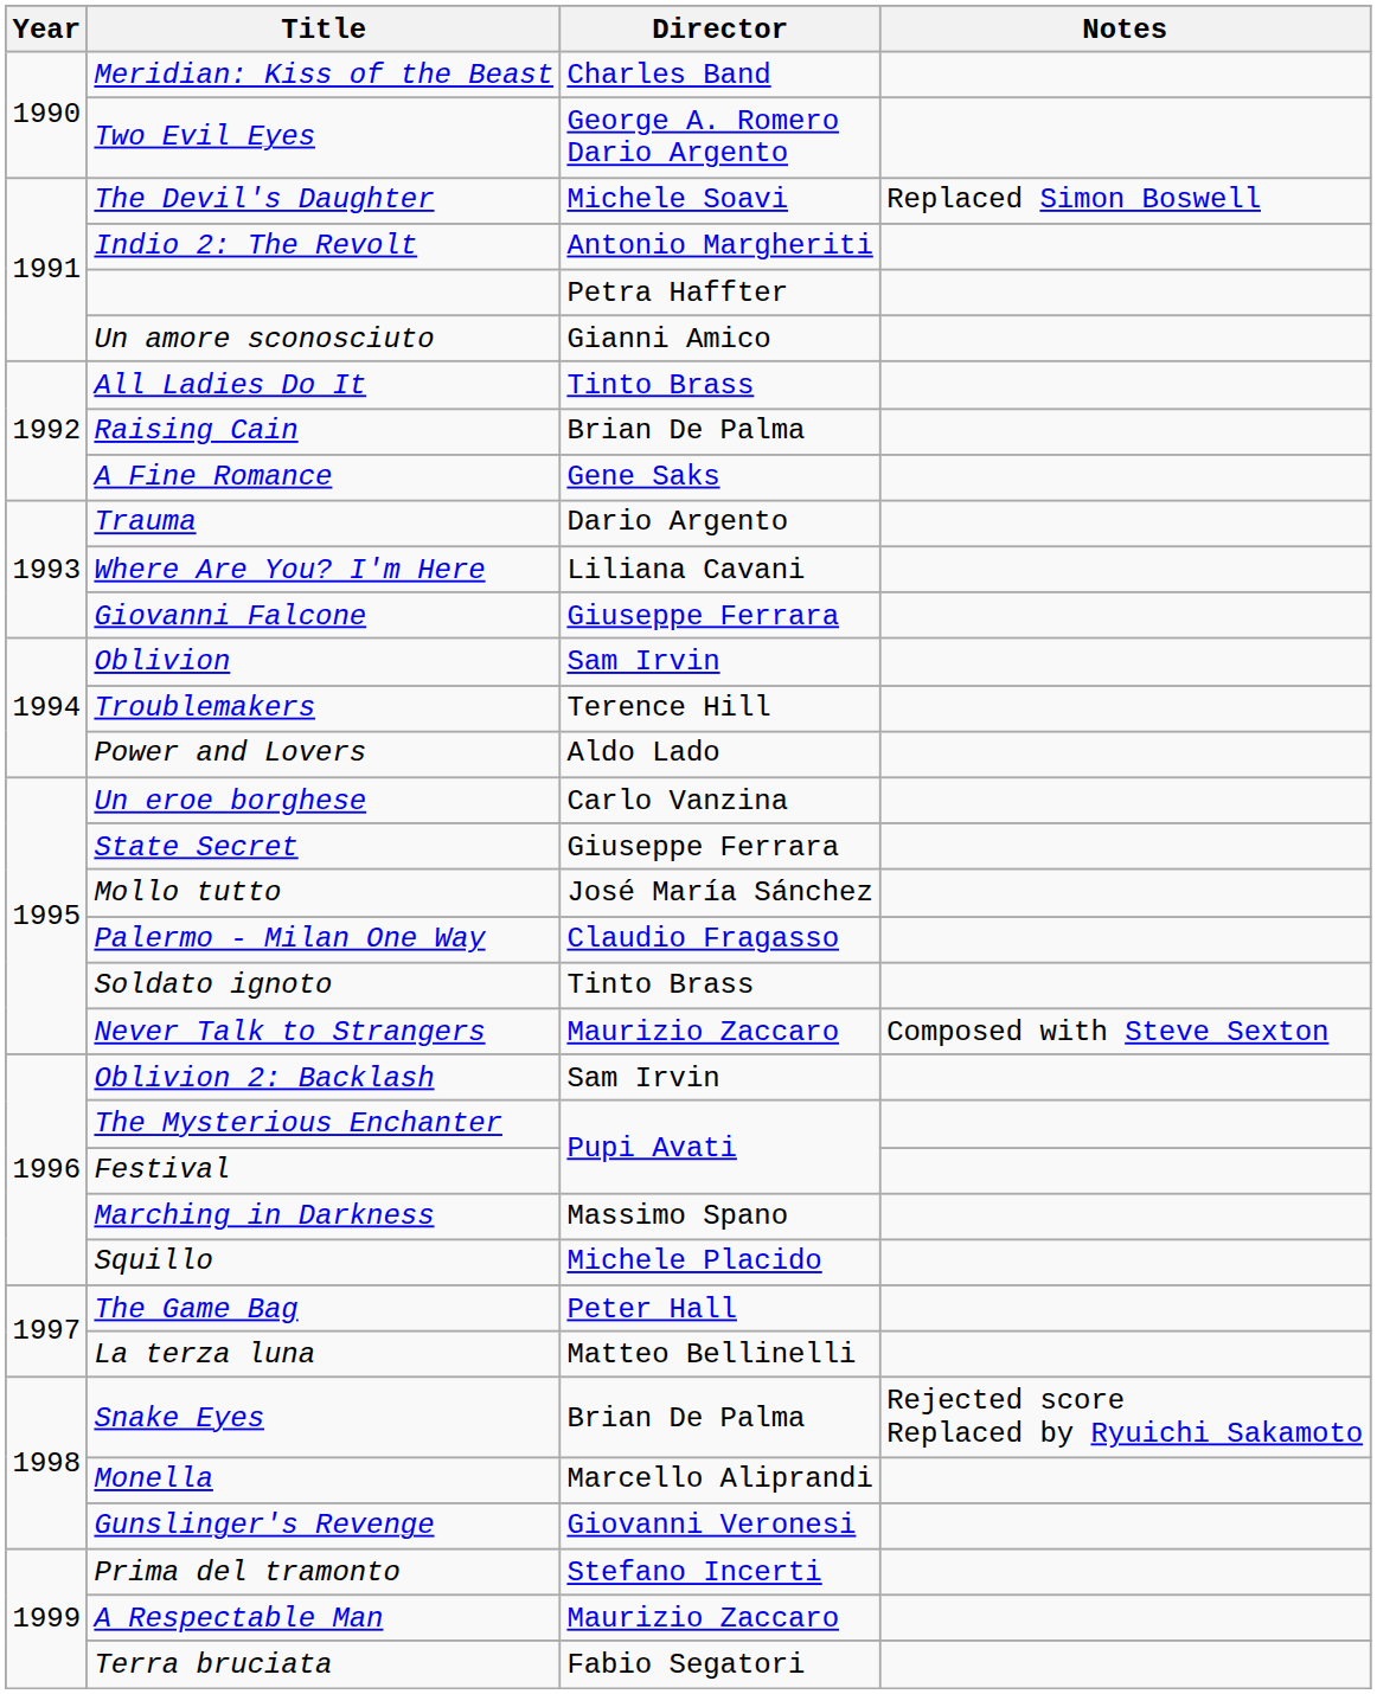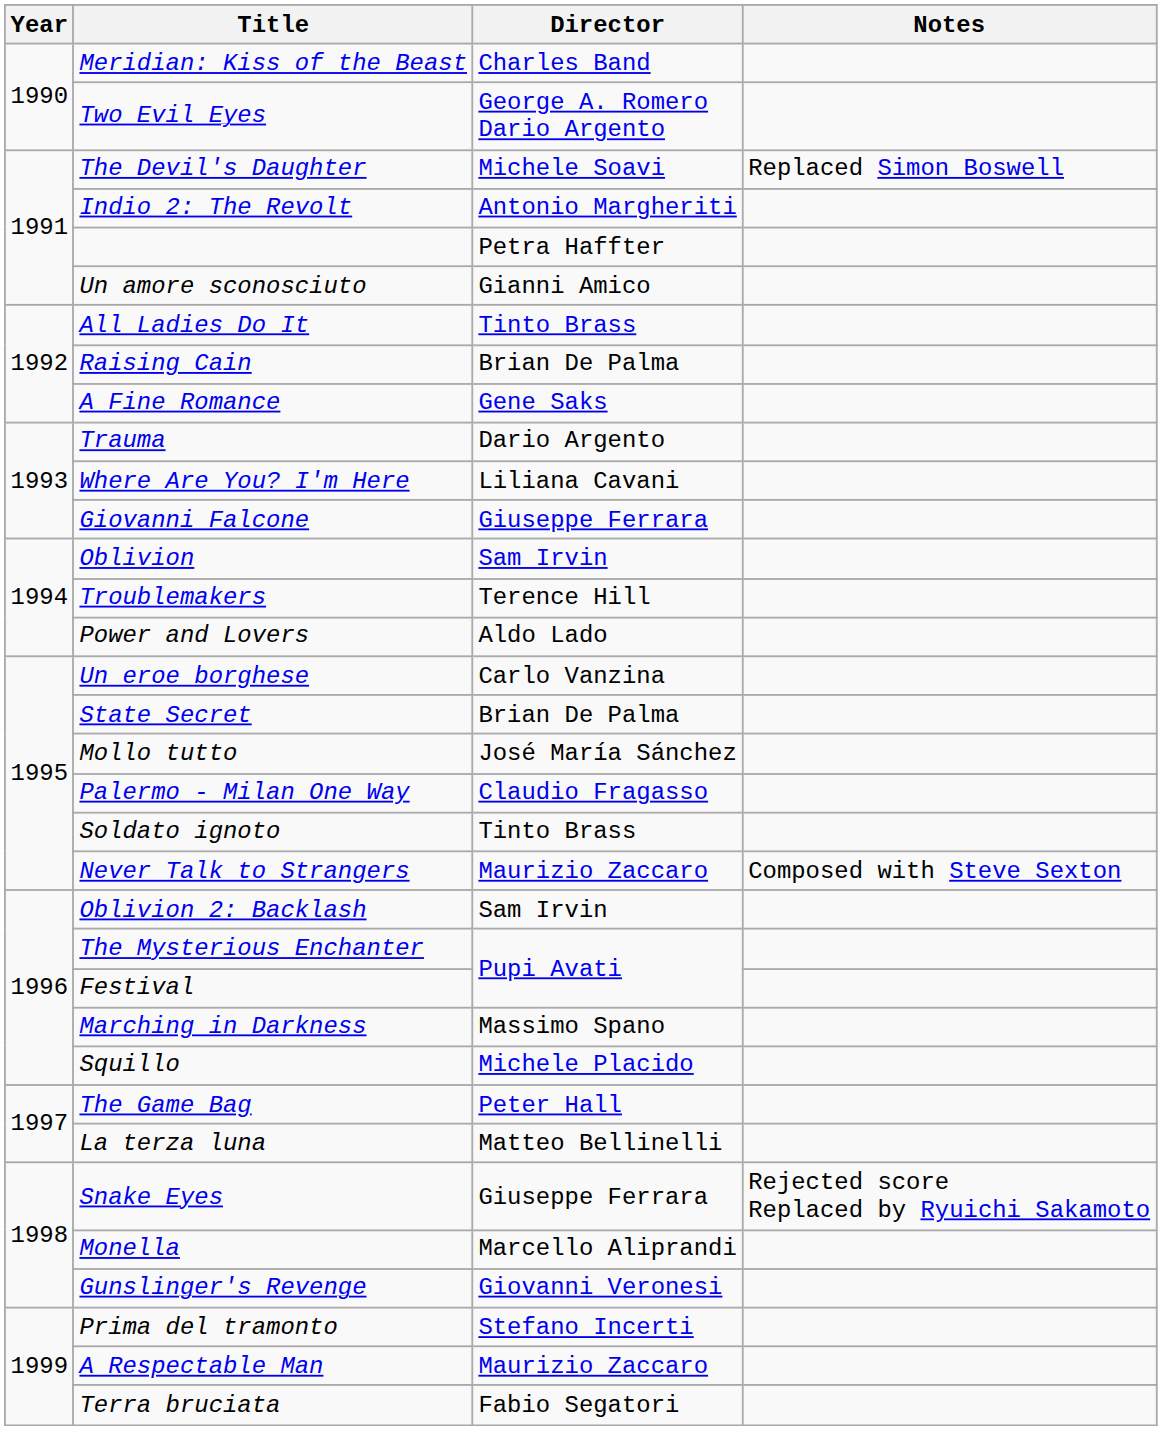 <table class="wikitable sortable">
 <tr>
 <th>Year</th>
 <th>Title</th>
 <th>Director</th>
 <th>Notes</th>
 </tr>
 <tr>
 <td rowspan="2">1990</td>
 <td><em><a href='#'>Meridian: Kiss of the Beast</a></em></td>
 <td><a href='#'>Charles Band</a></td>
 <td></td>
 </tr>
 <tr>
 <td><em><a href='#'>Two Evil Eyes</a></em></td>
 <td><a href='#'>George A. Romero</a><br><a href='#'>Dario Argento</a></td>
 <td></td>
 </tr>
 <tr>
 <td rowspan="4">1991</td>
 <td><em><a href='#'>The Devil's Daughter</a></em></td>
 <td><a href='#'>Michele Soavi</a></td>
 <td>Replaced <a href='#'>Simon Boswell</a></td>
 </tr>
 <tr>
 <td><em><a href='#'>Indio 2: The Revolt</a></em></td>
 <td><a href='#'>Antonio Margheriti</a></td>
 <td></td>
 </tr>
 <tr>
 <td><em></em></td>
 <td>Petra Haffter</td>
 <td></td>
 </tr>
 <tr>
 <td><em>Un amore sconosciuto</em></td>
 <td>Gianni Amico</td>
 <td></td>
 </tr>
 <tr>
 <td rowspan="3">1992</td>
 <td><em><a href='#'>All Ladies Do It</a></em></td>
 <td><a href='#'>Tinto Brass</a></td>
 <td></td>
 </tr>
 <tr>
 <td><em><a href='#'>Raising Cain</a></em></td>
 <td>Brian De Palma</td>
 <td></td>
 </tr>
 <tr>
 <td><em><a href='#'>A Fine Romance</a></em></td>
 <td><a href='#'>Gene Saks</a></td>
 <td></td>
 </tr>
 <tr>
 <td rowspan="3">1993</td>
 <td><em><a href='#'>Trauma</a></em></td>
 <td>Dario Argento</td>
 <td></td>
 </tr>
 <tr>
 <td><em><a href='#'>Where Are You? I'm Here</a></em></td>
 <td>Liliana Cavani</td>
 <td></td>
 </tr>
 <tr>
 <td><em><a href='#'>Giovanni Falcone</a></em></td>
 <td><a href='#'>Giuseppe Ferrara</a></td>
 <td></td>
 </tr>
 <tr>
 <td rowspan="3">1994</td>
 <td><em><a href='#'>Oblivion</a></em></td>
 <td><a href='#'>Sam Irvin</a></td>
 <td></td>
 </tr>
 <tr>
 <td><em><a href='#'>Troublemakers</a></em></td>
 <td>Terence Hill</td>
 <td></td>
 </tr>
 <tr>
 <td><em>Power and Lovers</em></td>
 <td>Aldo Lado</td>
 <td></td>
 </tr>
 <tr>
 <td rowspan="6">1995</td>
 <td><em><a href='#'>Un eroe borghese</a></em></td>
 <td>Carlo Vanzina</td>
 <td></td>
 </tr>
 <tr>
 <td><a href='#'><em>State Secret</em></a></td>
-<td>Giuseppe Ferrara</td>
+<td>Brian De Palma</td>
 <td></td>
 </tr>
 <tr>
 <td><em>Mollo tutto</em></td>
 <td>José María Sánchez</td>
 <td></td>
 </tr>
 <tr>
 <td><em><a href='#'>Palermo - Milan One Way</a></em></td>
 <td><a href='#'>Claudio Fragasso</a></td>
 <td></td>
 </tr>
 <tr>
 <td><em>Soldato ignoto</em></td>
 <td>Tinto Brass</td>
 <td></td>
 </tr>
 <tr>
 <td><em><a href='#'>Never Talk to Strangers</a></em></td>
 <td><a href='#'>Maurizio Zaccaro</a></td>
 <td>Composed with <a href='#'>Steve Sexton</a></td>
 </tr>
 <tr>
 <td rowspan="5">1996</td>
 <td><em><a href='#'>Oblivion 2: Backlash</a></em></td>
 <td>Sam Irvin</td>
 <td></td>
 </tr>
 <tr>
 <td><em><a href='#'>The Mysterious Enchanter</a></em></td>
 <td rowspan="2"><a href='#'>Pupi Avati</a></td>
 <td></td>
 </tr>
 <tr>
 <td><em>Festival</em></td>
 <td></td>
 </tr>
 <tr>
 <td><em><a href='#'>Marching in Darkness</a></em></td>
 <td>Massimo Spano</td>
 <td></td>
 </tr>
 <tr>
 <td><em>Squillo</em></td>
 <td><a href='#'>Michele Placido</a></td>
 <td></td>
 </tr>
 <tr>
 <td rowspan="2">1997</td>
 <td><em><a href='#'>The Game Bag</a></em></td>
 <td><a href='#'>Peter Hall</a></td>
 <td></td>
 </tr>
 <tr>
 <td><em>La terza luna</em></td>
 <td>Matteo Bellinelli</td>
 <td></td>
 </tr>
 <tr>
 <td rowspan="3">1998</td>
 <td><a href='#'><em>Snake Eyes</em></a></td>
-<td>Brian De Palma</td>
+<td>Giuseppe Ferrara</td>
 <td>Rejected score<br>Replaced by <a href='#'>Ryuichi Sakamoto</a></td>
 </tr>
 <tr>
 <td><em><a href='#'>Monella</a></em></td>
 <td>Marcello Aliprandi</td>
 <td></td>
 </tr>
 <tr>
 <td><em><a href='#'>Gunslinger's Revenge</a></em></td>
 <td><a href='#'>Giovanni Veronesi</a></td>
 <td></td>
 </tr>
 <tr>
 <td rowspan="3">1999</td>
 <td><em>Prima del tramonto</em></td>
 <td><a href='#'>Stefano Incerti</a></td>
 <td></td>
 </tr>
 <tr>
 <td><em><a href='#'>A Respectable Man</a></em></td>
 <td><a href='#'>Maurizio Zaccaro</a></td>
 <td></td>
 </tr>
 <tr>
 <td><em>Terra bruciata</em></td>
 <td>Fabio Segatori</td>
 <td></td>
 </tr>
 </table>
